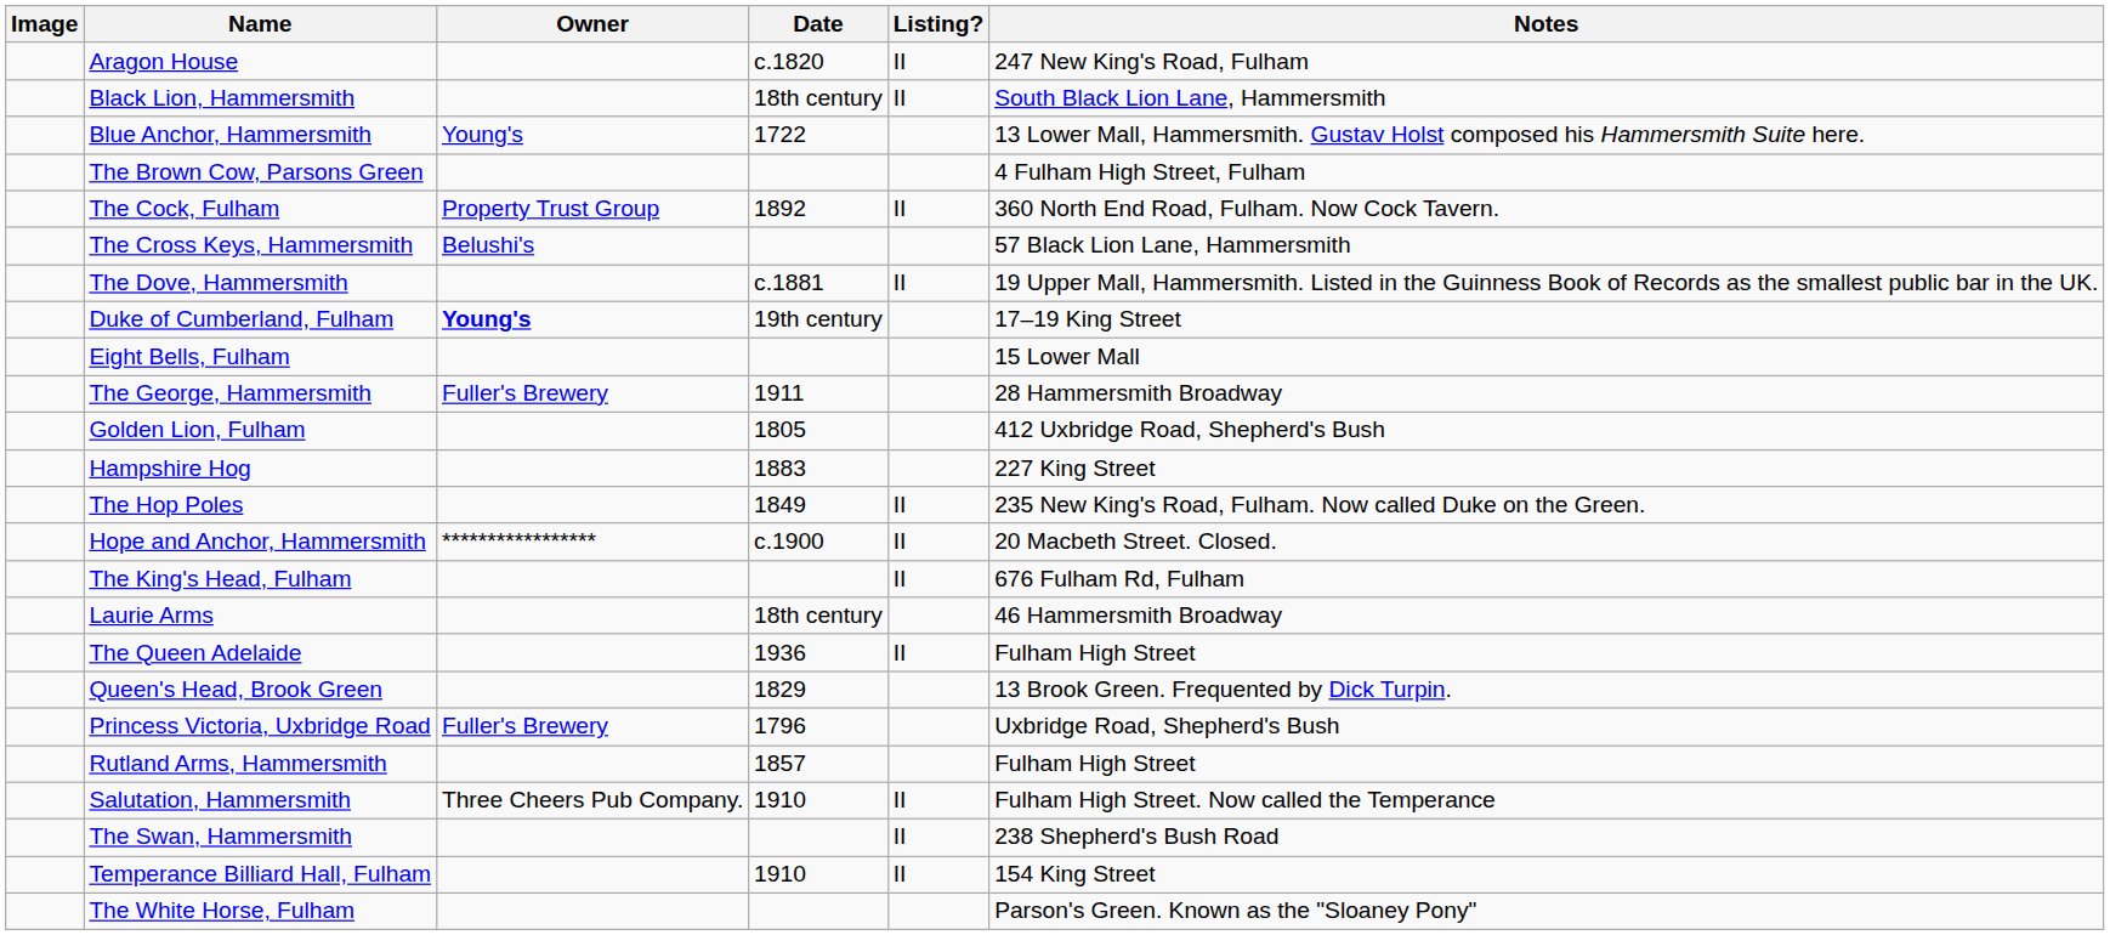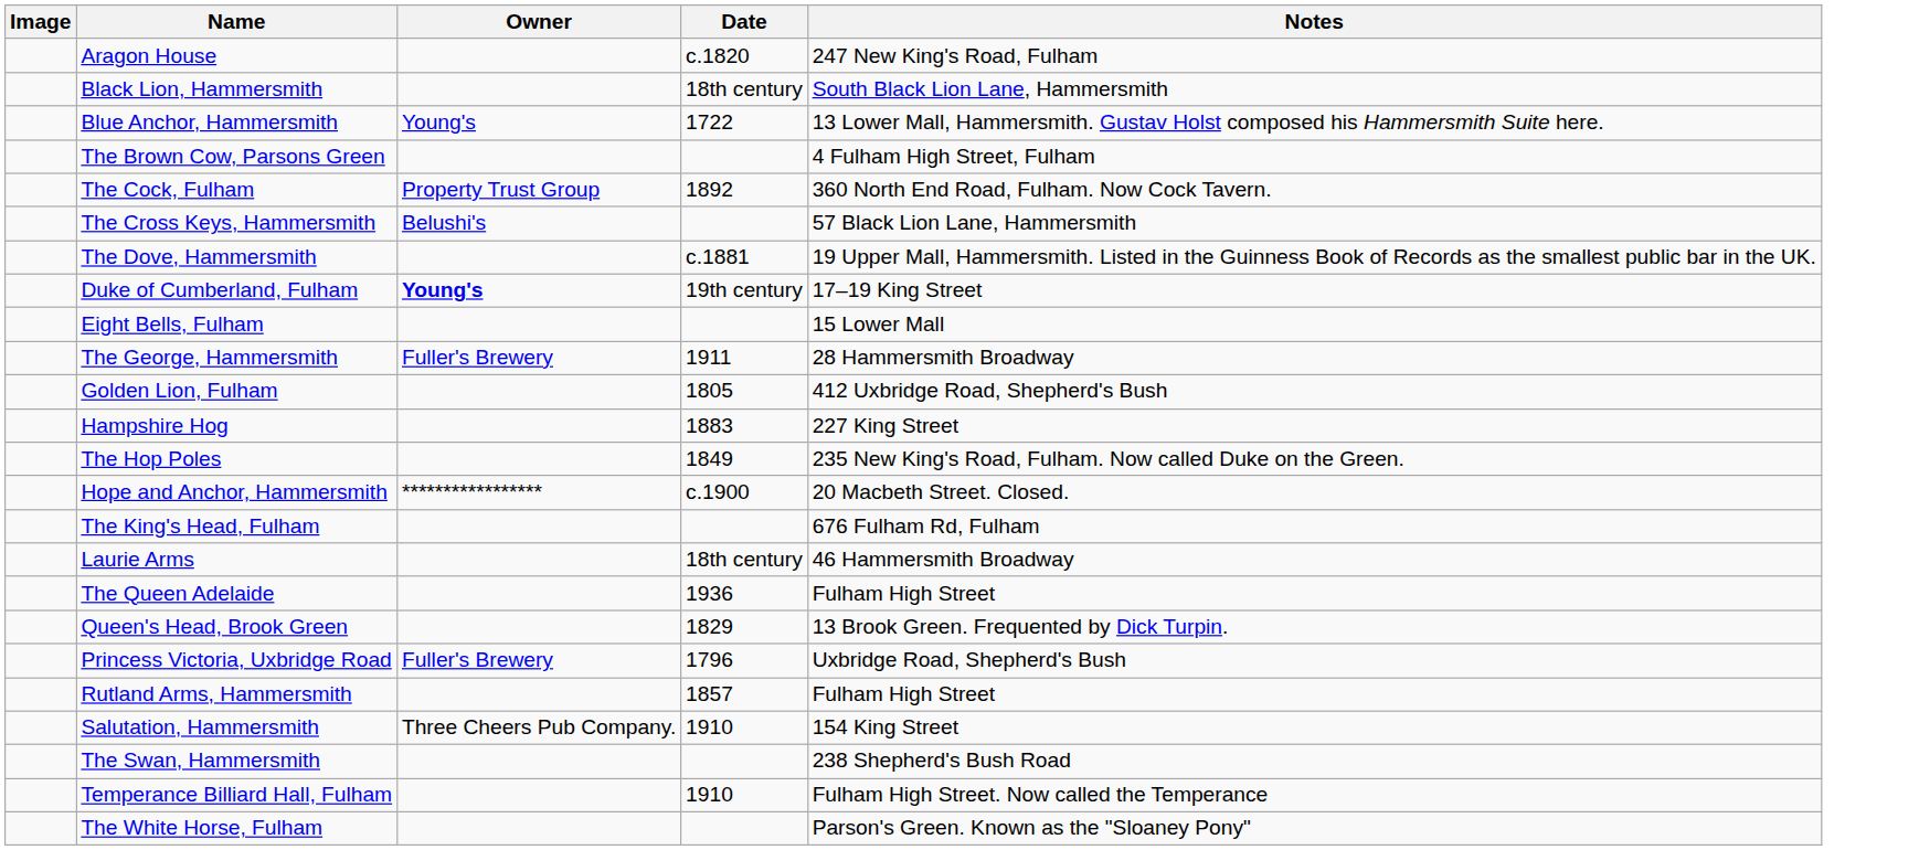 <table class="wikitable sortable">
 <tr>
 <th>Image</th>
 <th>Name</th>
 <th>Owner</th>
 <th>Date</th>
-<th>Listing?</th>
 <th>Notes</th>
 </tr>
 <tr>
 <td></td>
 <td><a href='#'>Aragon House</a></td>
 <td></td>
 <td>c.1820</td>
-<td>II</td>
 <td>247 New King's Road, Fulham</td>
 </tr>
 <tr>
 <td></td>
 <td><a href='#'>Black Lion, Hammersmith</a></td>
 <td></td>
 <td>18th century</td>
-<td>II</td>
 <td><a href='#'>South Black Lion Lane</a>, Hammersmith</td>
 </tr>
 <tr>
 <td></td>
 <td><a href='#'>Blue Anchor, Hammersmith</a></td>
 <td><a href='#'>Young's</a></td>
 <td>1722</td>
-<td></td>
 <td>13 Lower Mall, Hammersmith. <a href='#'>Gustav Holst</a>  composed his <em>Hammersmith Suite</em> here.</td>
 </tr>
 <tr>
 <td></td>
 <td><a href='#'>The Brown Cow, Parsons Green</a></td>
-<td></td>
 <td></td>
 <td></td>
 <td>4 Fulham High Street, Fulham</td>
 </tr>
 <tr>
 <td></td>
 <td><a href='#'>The Cock, Fulham</a></td>
 <td><a href='#'>Property Trust Group</a></td>
 <td>1892</td>
-<td>II</td>
 <td>360 North End Road, Fulham. Now Cock Tavern.</td>
 </tr>
 <tr>
 <td></td>
 <td><a href='#'>The Cross Keys, Hammersmith</a></td>
 <td><a href='#'>Belushi's</a></td>
-<td></td>
 <td></td>
 <td>57 Black Lion Lane, Hammersmith</td>
 </tr>
 <tr>
 <td></td>
 <td><a href='#'>The Dove, Hammersmith</a></td>
 <td></td>
 <td>c.1881</td>
-<td>II</td>
 <td>19 Upper Mall, Hammersmith. Listed in the Guinness Book of Records as the smallest public bar in the UK.</td>
 </tr>
 <tr>
 <td></td>
 <td><a href='#'>Duke of Cumberland, Fulham</a></td>
 <td><strong><a href='#'>Young's</a></strong></td>
 <td>19th century</td>
-<td></td>
 <td>17–19 King Street</td>
 </tr>
 <tr>
 <td></td>
 <td><a href='#'>Eight Bells, Fulham</a></td>
-<td></td>
 <td></td>
 <td></td>
 <td>15 Lower Mall</td>
 </tr>
 <tr>
 <td></td>
 <td><a href='#'>The George, Hammersmith</a></td>
 <td><a href='#'>Fuller's Brewery</a></td>
 <td>1911</td>
-<td></td>
 <td>28 Hammersmith Broadway</td>
 </tr>
 <tr>
 <td></td>
 <td><a href='#'>Golden Lion, Fulham</a></td>
 <td></td>
 <td>1805</td>
-<td></td>
 <td>412 Uxbridge Road, Shepherd's Bush</td>
 </tr>
 <tr>
 <td></td>
 <td><a href='#'>Hampshire Hog</a></td>
 <td></td>
 <td>1883</td>
-<td></td>
 <td>227 King Street</td>
 </tr>
 <tr>
 <td></td>
 <td><a href='#'>The Hop Poles</a></td>
 <td></td>
 <td>1849</td>
-<td>II</td>
 <td>235 New King's Road, Fulham. Now called Duke on the Green.</td>
 </tr>
 <tr>
 <td></td>
 <td><a href='#'>Hope and Anchor, Hammersmith</a></td>
 <td>*****************</td>
 <td>c.1900</td>
-<td>II</td>
 <td>20 Macbeth Street. Closed.</td>
 </tr>
 <tr>
 <td></td>
 <td><a href='#'>The King's Head, Fulham</a></td>
 <td></td>
 <td></td>
-<td>II</td>
 <td>676 Fulham Rd, Fulham</td>
 </tr>
 <tr>
 <td></td>
 <td><a href='#'>Laurie Arms</a></td>
 <td></td>
 <td>18th century</td>
-<td></td>
 <td>46 Hammersmith Broadway</td>
 </tr>
 <tr>
 <td></td>
 <td><a href='#'>The Queen Adelaide</a></td>
 <td></td>
 <td>1936</td>
-<td>II</td>
 <td>Fulham High Street</td>
 </tr>
 <tr>
 <td></td>
 <td><a href='#'>Queen's Head, Brook Green</a></td>
 <td></td>
 <td>1829</td>
-<td></td>
 <td>13 Brook Green. Frequented by <a href='#'>Dick Turpin</a>.</td>
 </tr>
 <tr>
 <td></td>
 <td><a href='#'>Princess Victoria, Uxbridge Road</a></td>
 <td><a href='#'>Fuller's Brewery</a></td>
 <td>1796</td>
-<td></td>
 <td>Uxbridge Road, Shepherd's Bush</td>
 </tr>
 <tr>
 <td></td>
 <td><a href='#'>Rutland Arms, Hammersmith</a></td>
 <td></td>
 <td>1857</td>
-<td></td>
 <td>Fulham High Street</td>
 </tr>
 <tr>
 <td></td>
 <td><a href='#'>Salutation, Hammersmith</a></td>
 <td>Three Cheers Pub Company.</td>
 <td>1910</td>
-<td>II</td>
-<td>Fulham High Street. Now called the Temperance</td>
+<td>154 King Street</td>
 </tr>
 <tr>
 <td></td>
 <td><a href='#'>The Swan, Hammersmith</a></td>
 <td></td>
 <td></td>
-<td>II</td>
 <td>238 Shepherd's Bush Road</td>
 </tr>
 <tr>
 <td></td>
 <td><a href='#'>Temperance Billiard Hall, Fulham</a></td>
 <td></td>
 <td>1910</td>
-<td>II</td>
-<td>154 King Street</td>
+<td>Fulham High Street. Now called the Temperance</td>
 </tr>
 <tr>
 <td></td>
 <td><a href='#'>The White Horse, Fulham</a></td>
 <td></td>
 <td></td>
-<td></td>
 <td>Parson's Green. Known as the "Sloaney Pony"</td>
 </tr>
 </table>
